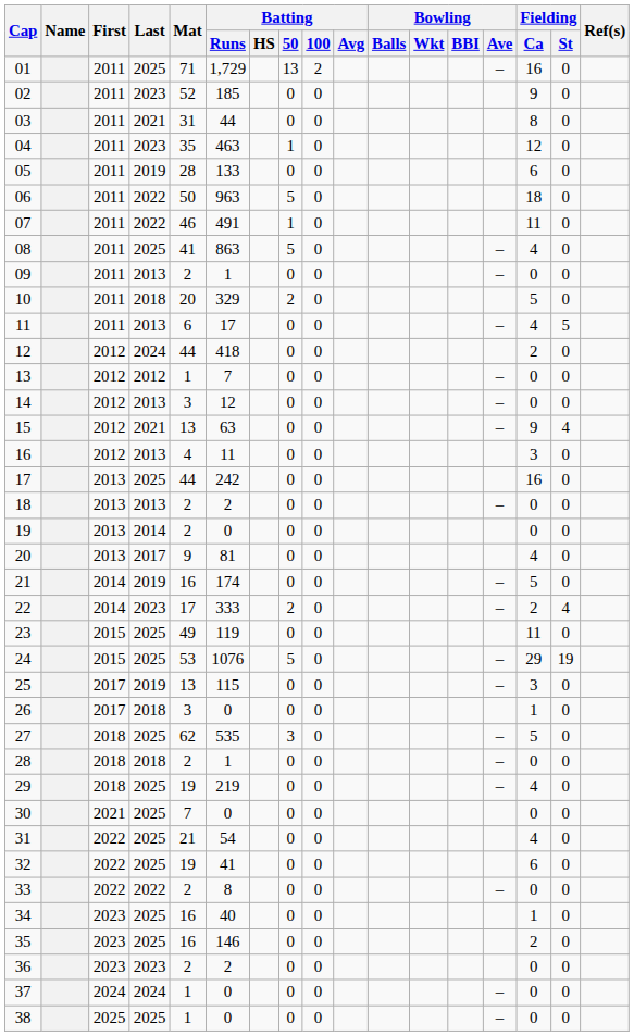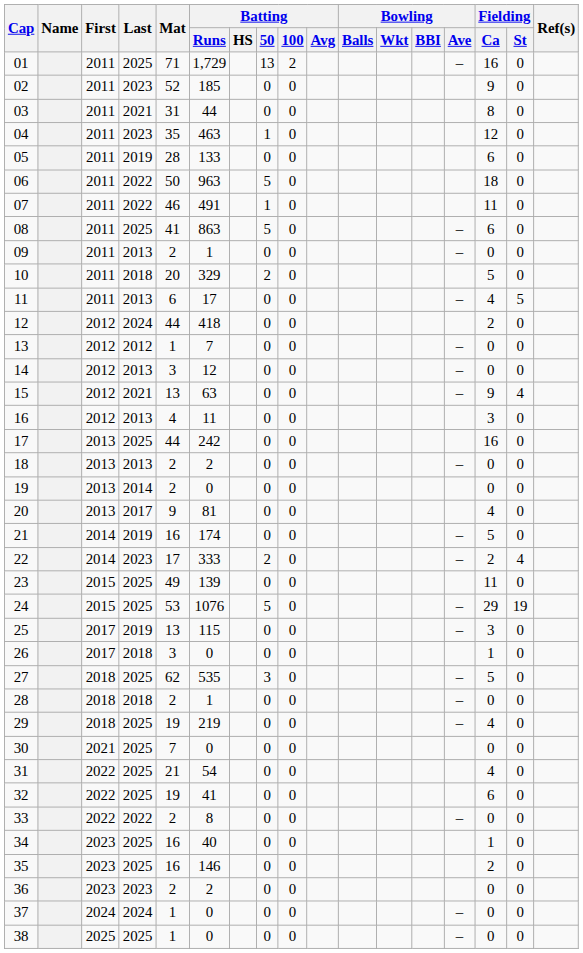 <table class="wikitable sortable plainrowheaders">
 <tr align="center">
 <th scope="col" rowspan="2"><a href='#'>Cap</a></th>
 <th scope="col" rowspan="2">Name</th>
 <th scope="col" rowspan="2">First</th>
 <th scope="col" rowspan="2">Last</th>
 <th scope="col" rowspan="2">Mat</th>
 <th scope="col" colspan=5 class="unsortable"><a href='#'>Batting</a></th>
 <th scope="col" colspan=4 class="unsortable"><a href='#'>Bowling</a></th>
 <th scope="col" colspan=2 class="unsortable"><a href='#'>Fielding</a></th>
 <th scope="col" class="unsortable" rowspan="2">Ref(s)</th>
 </tr>
 <tr>
 <th scope="col" data-sort-type="number"><a href='#'>Runs</a></th>
 <th scope="col" data-sort-type="number">HS</th>
 <th scope="col"><a href='#'>50</a></th>
 <th scope="col"><a href='#'>100</a></th>
 <th scope="col" data-sort-type="number"><a href='#'>Avg</a></th>
 <th scope="col" data-sort-type="number"><a href='#'>Balls</a></th>
 <th scope="col" data-sort-type="number"><a href='#'>Wkt</a></th>
 <th scope="col"><a href='#'>BBI</a></th>
 <th scope="col" data-sort-type="number"><a href='#'>Ave</a></th>
 <th scope="col" data-sort-type="number"><a href='#'>Ca</a></th>
 <th scope="col" data-sort-type="number"><a href='#'>St</a></th>
 </tr>
 <tr align="center">
 <td><span>0</span>1</td>
 <th scope="row"></th>
 <td>2011</td>
 <td>2025</td>
 <td>71</td>
 <td>1,729</td>
 <td></td>
 <td>13</td>
 <td>2</td>
 <td></td>
 <td></td>
 <td></td>
 <td></td>
 <td>–</td>
 <td>16</td>
 <td>0</td>
 <td></td>
 </tr>
 <tr align="center">
 <td><span>0</span>2</td>
 <th scope="row"> </th>
 <td>2011</td>
 <td>2023</td>
 <td>52</td>
 <td>185</td>
 <td></td>
 <td>0</td>
 <td>0</td>
 <td></td>
 <td></td>
 <td></td>
 <td></td>
 <td></td>
 <td>9</td>
 <td>0</td>
 <td></td>
 </tr>
 <tr align="center">
 <td><span>0</span>3</td>
 <th scope="row"></th>
 <td>2011</td>
 <td>2021</td>
 <td>31</td>
 <td>44</td>
 <td></td>
 <td>0</td>
 <td>0</td>
 <td></td>
 <td></td>
 <td></td>
 <td></td>
 <td></td>
 <td>8</td>
 <td>0</td>
 <td></td>
 </tr>
 <tr align="center">
 <td><span>0</span>4</td>
 <th scope="row"></th>
 <td>2011</td>
 <td>2023</td>
 <td>35</td>
 <td>463</td>
 <td></td>
 <td>1</td>
 <td>0</td>
 <td></td>
 <td></td>
 <td></td>
 <td></td>
 <td></td>
 <td>12</td>
 <td>0</td>
 <td></td>
 </tr>
 <tr align="center">
 <td><span>0</span>5</td>
 <th scope="row"></th>
 <td>2011</td>
 <td>2019</td>
 <td>28</td>
 <td>133</td>
 <td></td>
 <td>0</td>
 <td>0</td>
 <td></td>
 <td></td>
 <td></td>
 <td></td>
 <td></td>
 <td>6</td>
 <td>0</td>
 <td></td>
 </tr>
 <tr align="center">
 <td><span>0</span>6</td>
 <th scope="row"> </th>
 <td>2011</td>
 <td>2022</td>
 <td>50</td>
 <td>963</td>
 <td></td>
 <td>5</td>
 <td>0</td>
 <td></td>
 <td></td>
 <td></td>
 <td></td>
 <td></td>
 <td>18</td>
 <td>0</td>
 <td></td>
 </tr>
 <tr align="center">
 <td><span>0</span>7</td>
 <th scope="row"> </th>
 <td>2011</td>
 <td>2022</td>
 <td>46</td>
 <td>491</td>
 <td></td>
 <td>1</td>
 <td>0</td>
 <td></td>
 <td></td>
 <td></td>
 <td></td>
 <td></td>
 <td>11</td>
 <td>0</td>
 <td></td>
 </tr>
 <tr align="center">
 <td><span>0</span>8</td>
 <th scope="row"></th>
 <td>2011</td>
 <td>2025</td>
 <td>41</td>
 <td>863</td>
 <td></td>
 <td>5</td>
 <td>0</td>
 <td></td>
 <td></td>
 <td></td>
 <td></td>
 <td>–</td>
-<td>4</td>
+<td>6</td>
 <td>0</td>
 <td></td>
 </tr>
 <tr align="center">
 <td><span>0</span>9</td>
 <th scope="row"></th>
 <td>2011</td>
 <td>2013</td>
 <td>2</td>
 <td>1</td>
 <td></td>
 <td>0</td>
 <td>0</td>
 <td></td>
 <td></td>
 <td></td>
 <td></td>
 <td>–</td>
 <td>0</td>
 <td>0</td>
 <td></td>
 </tr>
 <tr align="center">
 <td>10</td>
 <th scope="row"></th>
 <td>2011</td>
 <td>2018</td>
 <td>20</td>
 <td>329</td>
 <td></td>
 <td>2</td>
 <td>0</td>
 <td></td>
 <td></td>
 <td></td>
 <td></td>
 <td></td>
 <td>5</td>
 <td>0</td>
 <td></td>
 </tr>
 <tr align="center">
 <td>11</td>
 <th scope="row"> </th>
 <td>2011</td>
 <td>2013</td>
 <td>6</td>
 <td>17</td>
 <td></td>
 <td>0</td>
 <td>0</td>
 <td></td>
 <td></td>
 <td></td>
 <td></td>
 <td>–</td>
 <td>4</td>
 <td>5</td>
 <td></td>
 </tr>
 <tr align="center">
 <td>12</td>
 <th scope="row"></th>
 <td>2012</td>
 <td>2024</td>
 <td>44</td>
 <td>418</td>
 <td></td>
 <td>0</td>
 <td>0</td>
 <td></td>
 <td></td>
 <td></td>
 <td></td>
 <td></td>
 <td>2</td>
 <td>0</td>
 <td></td>
 </tr>
 <tr align="center">
 <td>13</td>
 <th scope="row"></th>
 <td>2012</td>
 <td>2012</td>
 <td>1</td>
 <td>7</td>
 <td></td>
 <td>0</td>
 <td>0</td>
 <td></td>
 <td></td>
 <td></td>
 <td></td>
 <td>–</td>
 <td>0</td>
 <td>0</td>
 <td></td>
 </tr>
 <tr align="center">
 <td>14</td>
 <th scope="row"></th>
 <td>2012</td>
 <td>2013</td>
 <td>3</td>
 <td>12</td>
 <td></td>
 <td>0</td>
 <td>0</td>
 <td></td>
 <td></td>
 <td></td>
 <td></td>
 <td>–</td>
 <td>0</td>
 <td>0</td>
 <td></td>
 </tr>
 <tr align="center">
 <td>15</td>
 <th scope="row"> </th>
 <td>2012</td>
 <td>2021</td>
 <td>13</td>
 <td>63</td>
 <td></td>
 <td>0</td>
 <td>0</td>
 <td></td>
 <td></td>
 <td></td>
 <td></td>
 <td>–</td>
 <td>9</td>
 <td>4</td>
 <td></td>
 </tr>
 <tr align="center">
 <td>16</td>
 <th scope="row"></th>
 <td>2012</td>
 <td>2013</td>
 <td>4</td>
 <td>11</td>
 <td></td>
 <td>0</td>
 <td>0</td>
 <td></td>
 <td></td>
 <td></td>
 <td></td>
 <td></td>
 <td>3</td>
 <td>0</td>
 <td></td>
 </tr>
 <tr align="center">
 <td>17</td>
 <th scope="row"></th>
 <td>2013</td>
 <td>2025</td>
 <td>44</td>
 <td>242</td>
 <td></td>
 <td>0</td>
 <td>0</td>
 <td></td>
 <td></td>
 <td></td>
 <td></td>
 <td></td>
 <td>16</td>
 <td>0</td>
 <td></td>
 </tr>
 <tr align="center">
 <td>18</td>
 <th scope="row"></th>
 <td>2013</td>
 <td>2013</td>
 <td>2</td>
 <td>2</td>
 <td></td>
 <td>0</td>
 <td>0</td>
 <td></td>
 <td></td>
 <td></td>
 <td></td>
 <td>–</td>
 <td>0</td>
 <td>0</td>
 <td></td>
 </tr>
 <tr align="center">
 <td>19</td>
 <th scope="row"></th>
 <td>2013</td>
 <td>2014</td>
 <td>2</td>
 <td>0</td>
 <td></td>
 <td>0</td>
 <td>0</td>
 <td></td>
 <td></td>
 <td></td>
 <td></td>
 <td></td>
 <td>0</td>
 <td>0</td>
 <td></td>
 </tr>
 <tr align="center">
 <td>20</td>
 <th scope="row"></th>
 <td>2013</td>
 <td>2017</td>
 <td>9</td>
 <td>81</td>
 <td></td>
 <td>0</td>
 <td>0</td>
 <td></td>
 <td></td>
 <td></td>
 <td></td>
 <td></td>
 <td>4</td>
 <td>0</td>
 <td></td>
 </tr>
 <tr align="center">
 <td>21</td>
 <th scope="row"></th>
 <td>2014</td>
 <td>2019</td>
 <td>16</td>
 <td>174</td>
 <td></td>
 <td>0</td>
 <td>0</td>
 <td></td>
 <td></td>
 <td></td>
 <td></td>
 <td>–</td>
 <td>5</td>
 <td>0</td>
 <td></td>
 </tr>
 <tr align="center">
 <td>22</td>
 <th scope="row"> </th>
 <td>2014</td>
 <td>2023</td>
 <td>17</td>
 <td>333</td>
 <td></td>
 <td>2</td>
 <td>0</td>
 <td></td>
 <td></td>
 <td></td>
 <td></td>
 <td>–</td>
 <td>2</td>
 <td>4</td>
 <td></td>
 </tr>
 <tr align="center">
 <td>23</td>
 <th scope="row"></th>
 <td>2015</td>
 <td>2025</td>
 <td>49</td>
-<td>119</td>
+<td>139</td>
 <td></td>
 <td>0</td>
 <td>0</td>
 <td></td>
 <td></td>
 <td></td>
 <td></td>
 <td></td>
 <td>11</td>
 <td>0</td>
 <td></td>
 </tr>
 <tr align="center">
 <td>24</td>
 <th scope="row"> </th>
 <td>2015</td>
 <td>2025</td>
 <td>53</td>
 <td>1076</td>
 <td></td>
 <td>5</td>
 <td>0</td>
 <td></td>
 <td></td>
 <td></td>
 <td></td>
 <td>–</td>
 <td>29</td>
 <td>19</td>
 <td></td>
 </tr>
 <tr align="center">
 <td>25</td>
 <th scope="row"></th>
 <td>2017</td>
 <td>2019</td>
 <td>13</td>
 <td>115</td>
 <td></td>
 <td>0</td>
 <td>0</td>
 <td></td>
 <td></td>
 <td></td>
 <td></td>
 <td>–</td>
 <td>3</td>
 <td>0</td>
 <td></td>
 </tr>
 <tr align="center">
 <td>26</td>
 <th scope="row"></th>
 <td>2017</td>
 <td>2018</td>
 <td>3</td>
 <td>0</td>
 <td></td>
 <td>0</td>
 <td>0</td>
 <td></td>
 <td></td>
 <td></td>
 <td></td>
 <td></td>
 <td>1</td>
 <td>0</td>
 <td></td>
 </tr>
 <tr align="center">
 <td>27</td>
 <th scope="row"></th>
 <td>2018</td>
 <td>2025</td>
 <td>62</td>
 <td>535</td>
 <td></td>
 <td>3</td>
 <td>0</td>
 <td></td>
 <td></td>
 <td></td>
 <td></td>
 <td>–</td>
 <td>5</td>
 <td>0</td>
 <td></td>
 </tr>
 <tr align="center">
 <td>28</td>
 <th scope="row"></th>
 <td>2018</td>
 <td>2018</td>
 <td>2</td>
 <td>1</td>
 <td></td>
 <td>0</td>
 <td>0</td>
 <td></td>
 <td></td>
 <td></td>
 <td></td>
 <td>–</td>
 <td>0</td>
 <td>0</td>
 <td></td>
 </tr>
 <tr align="center">
 <td>29</td>
 <th scope="row"></th>
 <td>2018</td>
 <td>2025</td>
 <td>19</td>
 <td>219</td>
 <td></td>
 <td>0</td>
 <td>0</td>
 <td></td>
 <td></td>
 <td></td>
 <td></td>
 <td>–</td>
 <td>4</td>
 <td>0</td>
 <td></td>
 </tr>
 <tr align="center">
 <td>30</td>
 <th scope="row"></th>
 <td>2021</td>
 <td>2025</td>
 <td>7</td>
 <td>0</td>
 <td></td>
 <td>0</td>
 <td>0</td>
 <td></td>
 <td></td>
 <td></td>
 <td></td>
 <td></td>
 <td>0</td>
 <td>0</td>
 <td></td>
 </tr>
 <tr align="center">
 <td>31</td>
 <th scope="row"></th>
 <td>2022</td>
 <td>2025</td>
 <td>21</td>
 <td>54</td>
 <td></td>
 <td>0</td>
 <td>0</td>
 <td></td>
 <td></td>
 <td></td>
 <td></td>
 <td></td>
 <td>4</td>
 <td>0</td>
 <td></td>
 </tr>
 <tr align="center">
 <td>32</td>
 <th scope="row"></th>
 <td>2022</td>
 <td>2025</td>
 <td>19</td>
 <td>41</td>
 <td></td>
 <td>0</td>
 <td>0</td>
 <td></td>
 <td></td>
 <td></td>
 <td></td>
 <td></td>
 <td>6</td>
 <td>0</td>
 <td></td>
 </tr>
 <tr align="center">
 <td>33</td>
 <th scope="row"></th>
 <td>2022</td>
 <td>2022</td>
 <td>2</td>
 <td>8</td>
 <td></td>
 <td>0</td>
 <td>0</td>
 <td></td>
 <td></td>
 <td></td>
 <td></td>
 <td>–</td>
 <td>0</td>
 <td>0</td>
 <td></td>
 </tr>
 <tr align="center">
 <td>34</td>
 <th scope="row"></th>
 <td>2023</td>
 <td>2025</td>
 <td>16</td>
 <td>40</td>
 <td></td>
 <td>0</td>
 <td>0</td>
 <td></td>
 <td></td>
 <td></td>
 <td></td>
 <td></td>
 <td>1</td>
 <td>0</td>
 <td></td>
 </tr>
 <tr align="center">
 <td>35</td>
 <th scope="row"></th>
 <td>2023</td>
 <td>2025</td>
 <td>16</td>
 <td>146</td>
 <td></td>
 <td>0</td>
 <td>0</td>
 <td></td>
 <td></td>
 <td></td>
 <td></td>
 <td></td>
 <td>2</td>
 <td>0</td>
 <td></td>
 </tr>
 <tr align="center">
 <td>36</td>
 <th scope="row"></th>
 <td>2023</td>
 <td>2023</td>
 <td>2</td>
 <td>2</td>
 <td></td>
 <td>0</td>
 <td>0</td>
 <td></td>
 <td></td>
 <td></td>
 <td></td>
 <td></td>
 <td>0</td>
 <td>0</td>
 <td></td>
 </tr>
 <tr align="center">
 <td>37</td>
 <th scope="row"></th>
 <td>2024</td>
 <td>2024</td>
 <td>1</td>
 <td>0</td>
 <td></td>
 <td>0</td>
 <td>0</td>
 <td></td>
 <td></td>
 <td></td>
 <td></td>
 <td>–</td>
 <td>0</td>
 <td>0</td>
 <td></td>
 </tr>
 <tr align="center">
 <td>38</td>
 <th scope="row"></th>
 <td>2025</td>
 <td>2025</td>
 <td>1</td>
 <td>0</td>
 <td></td>
 <td>0</td>
 <td>0</td>
 <td></td>
 <td></td>
 <td></td>
 <td></td>
 <td>–</td>
 <td>0</td>
 <td>0</td>
 <td></td>
 </tr>
 </table>
